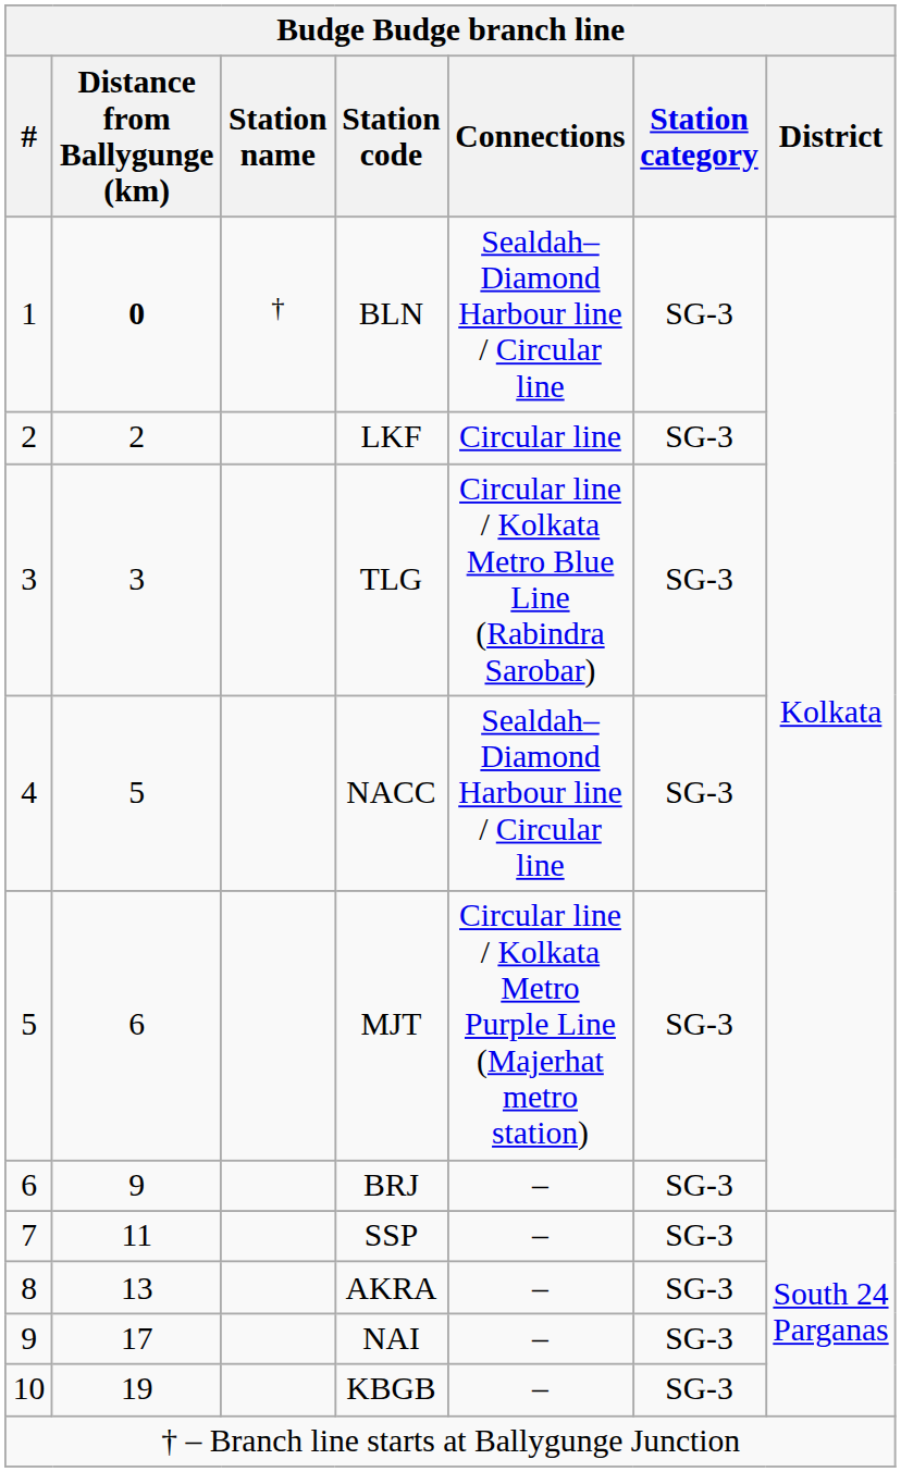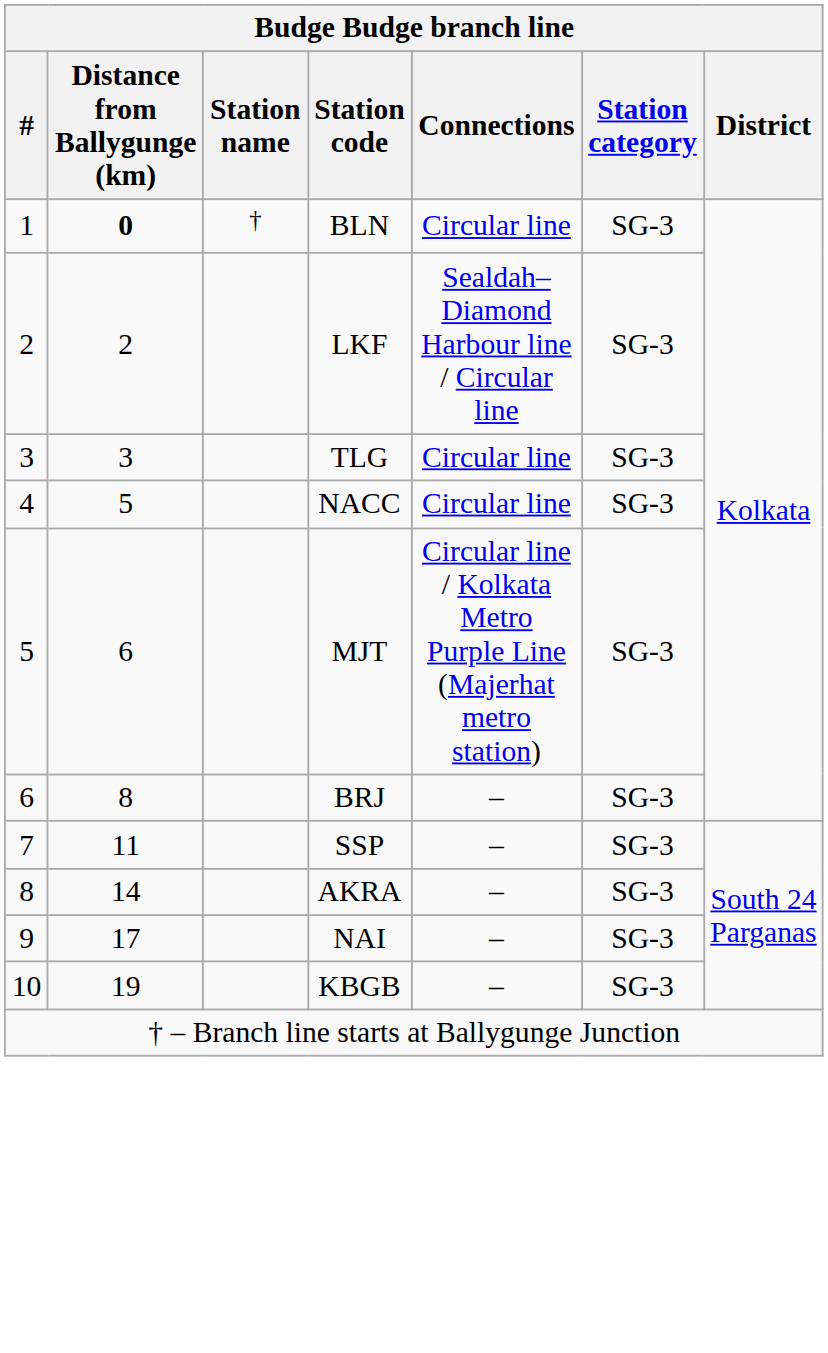 <table class="wikitable" style="text-align:center; width:50%;">
 <tr>
 <th colspan="7"><strong>Budge Budge branch line</strong></th>
 </tr>
 <tr>
 <th style="max-width:1%;">#</th>
 <th style="max-width:1%;">Distance from <br> Ballygunge (km)</th>
 <th style="max-width:5%;">Station name</th>
 <th style="max-width:1%;">Station code</th>
 <th style="max-width:1%;">Connections</th>
 <th><a href='#'>Station category</a></th>
 <th style="max-width:1%;">District</th>
 </tr>
 <tr>
 <td>1</td>
 <td><strong>0</strong></td>
 <td><strong></strong><sup>†</sup></td>
 <td>BLN</td>
-<td><a href='#'>Sealdah–Diamond Harbour line</a> / <a href='#'>Circular line</a></td>
+<td><a href='#'>Circular line</a></td>
 <td>SG-3</td>
 <td rowspan=6><a href='#'>Kolkata</a></td>
 </tr>
 <tr>
 <td>2</td>
 <td>2</td>
 <td></td>
 <td>LKF</td>
-<td><a href='#'>Circular line</a></td>
+<td><a href='#'>Sealdah–Diamond Harbour line</a> / <a href='#'>Circular line</a></td>
 <td>SG-3</td>
 </tr>
 <tr>
 <td>3</td>
 <td>3</td>
 <td></td>
 <td>TLG</td>
-<td><a href='#'>Circular line</a> / <a href='#'>Kolkata Metro Blue Line</a> (<a href='#'>Rabindra Sarobar</a>)</td>
+<td><a href='#'>Circular line</a></td>
 <td>SG-3</td>
 </tr>
 <tr>
 <td>4</td>
 <td>5</td>
 <td><strong></strong></td>
 <td>NACC</td>
-<td><a href='#'>Sealdah–Diamond Harbour line</a> / <a href='#'>Circular line</a></td>
+<td><a href='#'>Circular line</a></td>
 <td>SG-3</td>
 </tr>
 <tr>
 <td>5</td>
 <td>6</td>
 <td><strong></strong></td>
 <td>MJT</td>
 <td><a href='#'>Circular line</a> / <a href='#'>Kolkata Metro Purple Line</a> (<a href='#'>Majerhat metro station</a>)</td>
 <td>SG-3</td>
 </tr>
 <tr>
 <td>6</td>
-<td>9</td>
+<td>8</td>
 <td><strong></strong></td>
 <td>BRJ</td>
 <td>–</td>
 <td>SG-3</td>
 </tr>
 <tr>
 <td>7</td>
 <td>11</td>
 <td></td>
 <td>SSP</td>
 <td>–</td>
 <td>SG-3</td>
 <td rowspan=4><a href='#'>South 24 Parganas</a></td>
 </tr>
 <tr>
 <td>8</td>
-<td>13</td>
+<td>14</td>
 <td><strong></strong></td>
 <td>AKRA</td>
 <td>–</td>
 <td>SG-3</td>
 </tr>
 <tr>
 <td>9</td>
 <td>17</td>
 <td><strong></strong></td>
 <td>NAI</td>
 <td>–</td>
 <td>SG-3</td>
 </tr>
 <tr>
 <td>10</td>
 <td>19</td>
 <td><strong></strong></td>
 <td>KBGB</td>
 <td>–</td>
 <td>SG-3</td>
 </tr>
 <tr>
 <td colspan="7">† – Branch line starts at Ballygunge Junction</td>
 </tr>
 </table>
